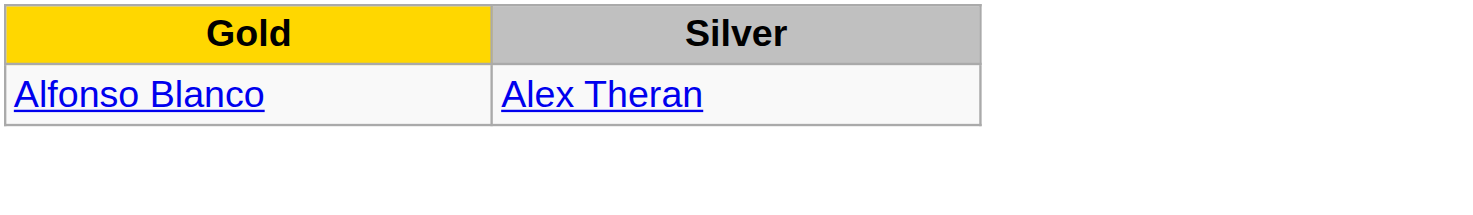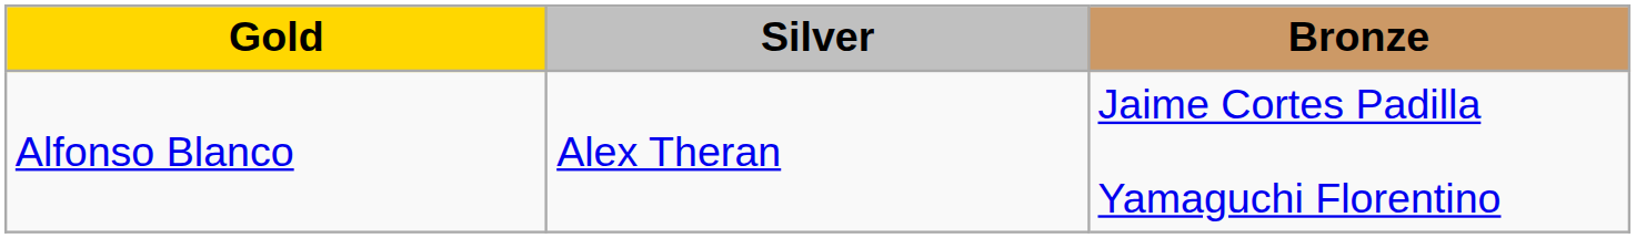 <table class="wikitable" style="text-align:left">
 <tr align="center">
 <td width=200 bgcolor=gold><strong>Gold</strong></td>
 <td width=200 bgcolor=silver><strong>Silver</strong></td>
+<td width=200 bgcolor=CC9966><strong>Bronze</strong></td>
 </tr>
 <tr>
 <td><a href='#'>Alfonso Blanco</a><br></td>
 <td><a href='#'>Alex Theran</a><br></td>
+<td><a href='#'>Jaime Cortes Padilla</a><br><br><a href='#'>Yamaguchi Florentino</a><br></td>
 </tr>
 </table>
